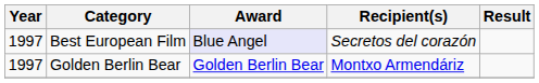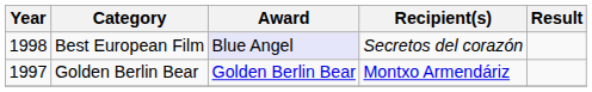 <table class="wikitable">
 <tr>
 <th>Year</th>
 <th>Category</th>
 <th>Award</th>
 <th>Recipient(s)</th>
 <th>Result</th>
 </tr>
 <tr>
-<td>1997</td>
+<td>1998</td>
 <td>Best European Film</td>
 <td style="background: lavender;">Blue Angel</td>
 <td><em>Secretos del corazón</em></td>
 <td></td>
 </tr>
 <tr>
 <td>1997</td>
 <td>Golden Berlin Bear</td>
 <td><a href='#'>Golden Berlin Bear</a></td>
 <td><a href='#'>Montxo Armendáriz</a></td>
 <td></td>
 </tr>
 <tr>
 </tr>
 </table>
